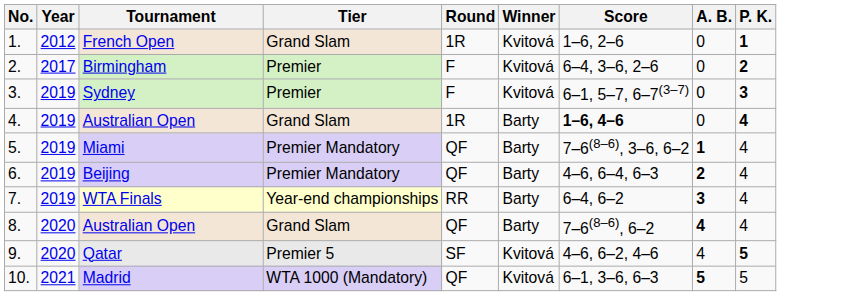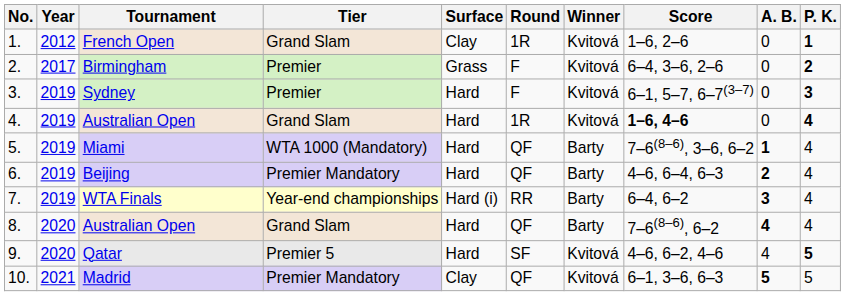 <table class="sortable wikitable">
 <tr style="background:#eee;">
 <th>No.</th>
 <th>Year</th>
 <th style="width:180px;">Tournament</th>
 <th>Tier</th>
+<th>Surface</th>
 <th>Round</th>
 <th>Winner</th>
 <th>Score</th>
 <th>A. B.</th>
 <th>P. K.</th>
 </tr>
 <tr>
 <td>1.</td>
 <td><a href='#'>2012</a></td>
 <td style="background:#F3E6D7;"><a href='#'>French Open</a></td>
 <td style="background:#F3E6D7;">Grand Slam</td>
+<td>Clay</td>
 <td>1R</td>
 <td>Kvitová</td>
 <td>1–6, 2–6</td>
 <td>0</td>
 <td><strong>1</strong></td>
 </tr>
 <tr>
 <td>2.</td>
 <td><a href='#'>2017</a></td>
 <td style="background:#D4F1C5;"><a href='#'>Birmingham</a></td>
 <td style="background:#D4F1C5;">Premier</td>
+<td>Grass</td>
 <td>F</td>
 <td>Kvitová</td>
 <td>6–4, 3–6, 2–6</td>
 <td>0</td>
 <td><strong>2</strong></td>
 </tr>
 <tr>
 <td>3.</td>
 <td><a href='#'>2019</a></td>
 <td style="background:#D4F1C5;"><a href='#'>Sydney</a></td>
 <td style="background:#D4F1C5;">Premier</td>
+<td>Hard</td>
 <td>F</td>
 <td>Kvitová</td>
 <td>6–1, 5–7, 6–7<sup>(3–7)</sup></td>
 <td>0</td>
 <td><strong>3</strong></td>
 </tr>
 <tr>
 <td>4.</td>
 <td><a href='#'>2019</a></td>
 <td style="background:#F3E6D7;"><a href='#'>Australian Open</a></td>
 <td style="background:#F3E6D7;">Grand Slam</td>
+<td>Hard</td>
 <td>1R</td>
-<td>Barty</td>
+<td>Kvitová</td>
 <td><strong>1–6, 4–6</strong></td>
 <td>0</td>
 <td><strong>4</strong></td>
 </tr>
 <tr>
 <td>5.</td>
 <td><a href='#'>2019</a></td>
 <td style="background:#D8CEF6;"><a href='#'>Miami</a></td>
-<td style="background:#D8CEF6;">Premier Mandatory</td>
+<td style="background:#D8CEF6;">WTA 1000 (Mandatory)</td>
+<td>Hard</td>
 <td>QF</td>
 <td>Barty</td>
 <td>7–6<sup>(8–6)</sup>, 3–6, 6–2</td>
 <td><strong>1</strong></td>
 <td>4</td>
 </tr>
 <tr>
 <td>6.</td>
 <td><a href='#'>2019</a></td>
 <td style="background:#D8CEF6;"><a href='#'>Beijing</a></td>
 <td style="background:#D8CEF6;">Premier Mandatory</td>
+<td>Hard</td>
 <td>QF</td>
 <td>Barty</td>
 <td>4–6, 6–4, 6–3</td>
 <td><strong>2</strong></td>
 <td>4</td>
 </tr>
 <tr>
 <td>7.</td>
 <td><a href='#'>2019</a></td>
 <td style="background:#FFFFCC;"><a href='#'>WTA Finals</a></td>
 <td style="background:#FFFFCC;">Year-end championships</td>
+<td>Hard (i)</td>
 <td>RR</td>
 <td>Barty</td>
 <td>6–4, 6–2</td>
 <td><strong>3</strong></td>
 <td>4</td>
 </tr>
 <tr>
 <td>8.</td>
 <td><a href='#'>2020</a></td>
 <td style="background:#F3E6D7;"><a href='#'>Australian Open</a></td>
 <td style="background:#F3E6D7;">Grand Slam</td>
+<td>Hard</td>
 <td>QF</td>
 <td>Barty</td>
 <td>7–6<sup>(8–6)</sup>, 6–2</td>
 <td><strong>4</strong></td>
 <td>4</td>
 </tr>
 <tr>
 <td>9.</td>
 <td><a href='#'>2020</a></td>
 <td style="background:#E9E9E9;"><a href='#'>Qatar</a></td>
 <td style="background:#E9E9E9;">Premier 5</td>
+<td>Hard</td>
 <td>SF</td>
 <td>Kvitová</td>
 <td>4–6, 6–2, 4–6</td>
 <td>4</td>
 <td><strong>5</strong></td>
 </tr>
 <tr>
 <td>10.</td>
 <td><a href='#'>2021</a></td>
 <td style="background:#D8CEF6;"><a href='#'>Madrid</a></td>
-<td style="background:#D8CEF6;">WTA 1000 (Mandatory)</td>
+<td style="background:#D8CEF6;">Premier Mandatory</td>
+<td>Clay</td>
 <td>QF</td>
 <td>Kvitová</td>
 <td>6–1, 3–6, 6–3</td>
 <td><strong>5</strong></td>
 <td>5</td>
 </tr>
 </table>
